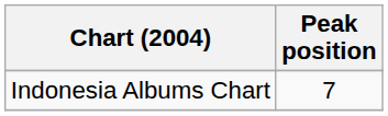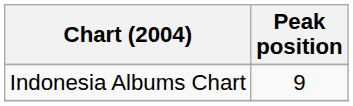 <table class="wikitable sortable">
 <tr>
 <th align="left">Chart (2004)</th>
 <th align="center">Peak<br>position</th>
 </tr>
 <tr>
 </tr>
 <tr>
 </tr>
 <tr>
 </tr>
 <tr>
 <td align="left">Indonesia Albums Chart</td>
-<td align="center">7</td>
+<td align="center">9</td>
 </tr>
 <tr>
 </tr>
 </table>
